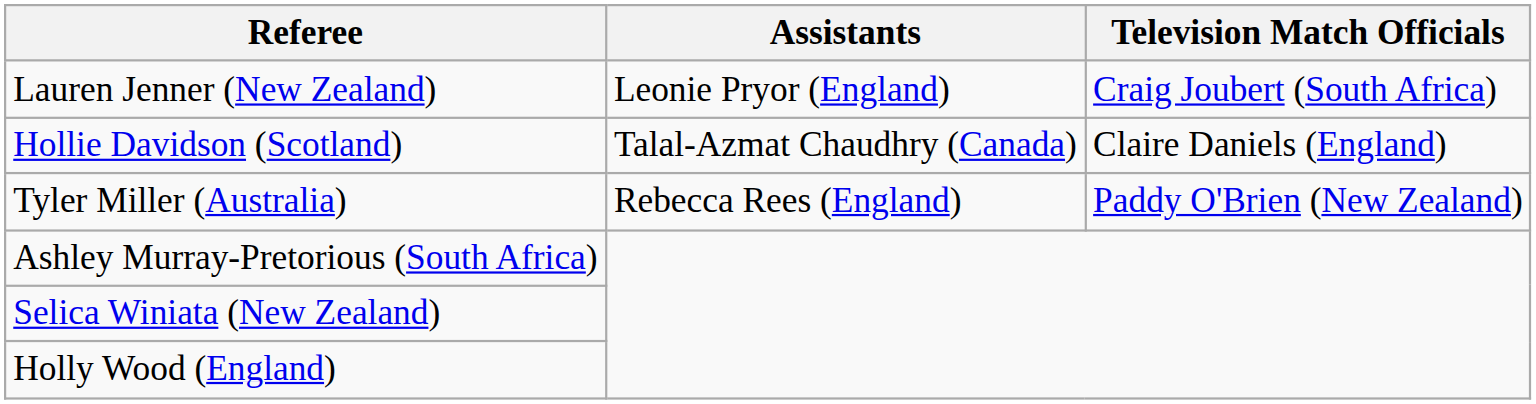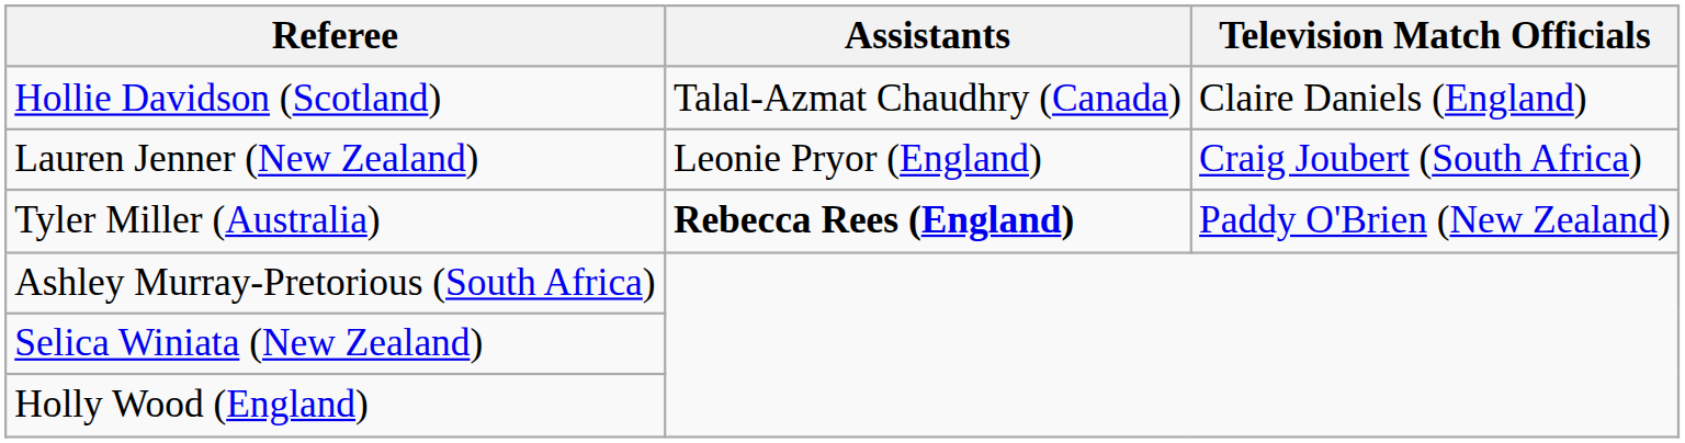 <table class="wikitable">
 <tr>
 <th>Referee</th>
 <th>Assistants</th>
 <th>Television Match Officials</th>
 </tr>
 <tr>
+<td> <a href='#'>Hollie Davidson</a> (<a href='#'>Scotland</a>)</td>
+<td> Talal-Azmat Chaudhry (<a href='#'>Canada</a>)</td>
+<td> Claire Daniels (<a href='#'>England</a>)</td>
+</tr>
+<tr>
 <td> Lauren Jenner (<a href='#'>New Zealand</a>)</td>
 <td> Leonie Pryor (<a href='#'>England</a>)</td>
 <td> <a href='#'>Craig Joubert</a> (<a href='#'>South Africa</a>)</td>
 </tr>
 <tr>
-<td> <a href='#'>Hollie Davidson</a> (<a href='#'>Scotland</a>)</td>
-<td> Talal-Azmat Chaudhry (<a href='#'>Canada</a>)</td>
-<td> Claire Daniels (<a href='#'>England</a>)</td>
-</tr>
-<tr>
 <td> Tyler Miller (<a href='#'>Australia</a>)</td>
-<td> Rebecca Rees (<a href='#'>England</a>)</td>
+<td><strong> Rebecca Rees (<a href='#'>England</a>)</strong></td>
 <td> <a href='#'>Paddy O'Brien</a> (<a href='#'>New Zealand</a>)</td>
 </tr>
 <tr>
 <td> Ashley Murray-Pretorious (<a href='#'>South Africa</a>)</td>
 </tr>
 <tr>
 <td> <a href='#'>Selica Winiata</a> (<a href='#'>New Zealand</a>)</td>
 </tr>
 <tr>
 <td> Holly Wood (<a href='#'>England</a>)</td>
 </tr>
 </table>
